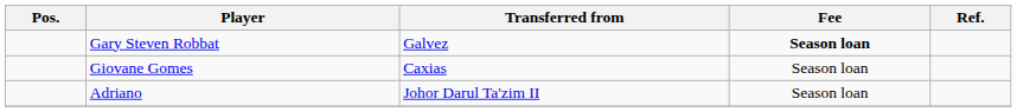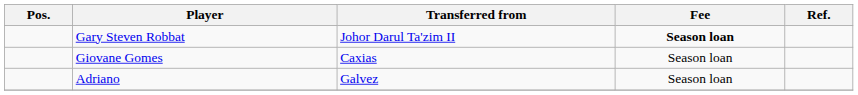 <table class="wikitable"  style="text-align:center; font-size:100%; width:80%;">
 <tr>
 <th>Pos.</th>
 <th>Player</th>
 <th>Transferred from</th>
 <th>Fee</th>
 <th>Ref.</th>
 </tr>
 <tr>
 <td></td>
 <td align=left> <a href='#'>Gary Steven Robbat</a></td>
-<td align=left> <a href='#'>Galvez</a></td>
+<td align=left> <a href='#'>Johor Darul Ta'zim II</a></td>
 <td><strong>Season loan</strong></td>
 <td></td>
 </tr>
 <tr>
 <td></td>
 <td align=left> <a href='#'>Giovane Gomes</a></td>
 <td align=left> <a href='#'>Caxias</a></td>
 <td>Season loan</td>
 <td></td>
 </tr>
 <tr>
 <td></td>
 <td align=left> <a href='#'>Adriano</a></td>
-<td align=left> <a href='#'>Johor Darul Ta'zim II</a></td>
+<td align=left> <a href='#'>Galvez</a></td>
 <td>Season loan</td>
 <td></td>
 </tr>
 <tr>
 </tr>
 </table>
